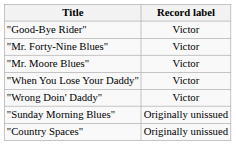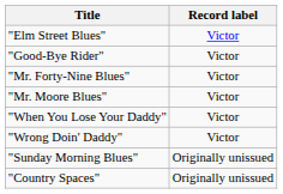 <table class="wikitable sortable">
 <tr>
 <th>Title</th>
 <th>Record label</th>
+</tr>
+<tr>
+<td>"Elm Street Blues"</td>
+<td style="text-align:center;"><a href='#'>Victor</a></td>
 </tr>
 <tr>
 <td>"Good-Bye Rider"</td>
 <td style="text-align:center;">Victor</td>
 </tr>
 <tr>
 <td>"Mr. Forty-Nine Blues"</td>
 <td style="text-align:center;">Victor</td>
 </tr>
 <tr>
 <td>"Mr. Moore Blues"</td>
 <td style="text-align:center;">Victor</td>
 </tr>
 <tr>
 <td>"When You Lose Your Daddy"</td>
 <td style="text-align:center;">Victor</td>
 </tr>
 <tr>
 <td>"Wrong Doin' Daddy"</td>
 <td style="text-align:center;">Victor</td>
 </tr>
 <tr>
 <td>"Sunday Morning Blues"</td>
 <td style="text-align:center;">Originally unissued</td>
 </tr>
 <tr>
 <td>"Country Spaces"</td>
 <td style="text-align:center;">Originally unissued</td>
 </tr>
 </table>
